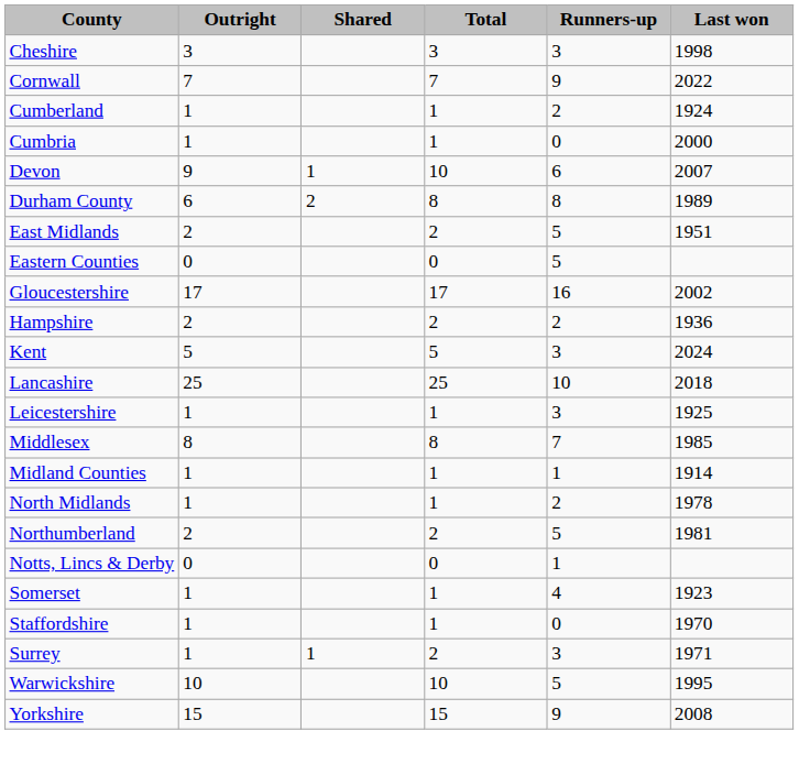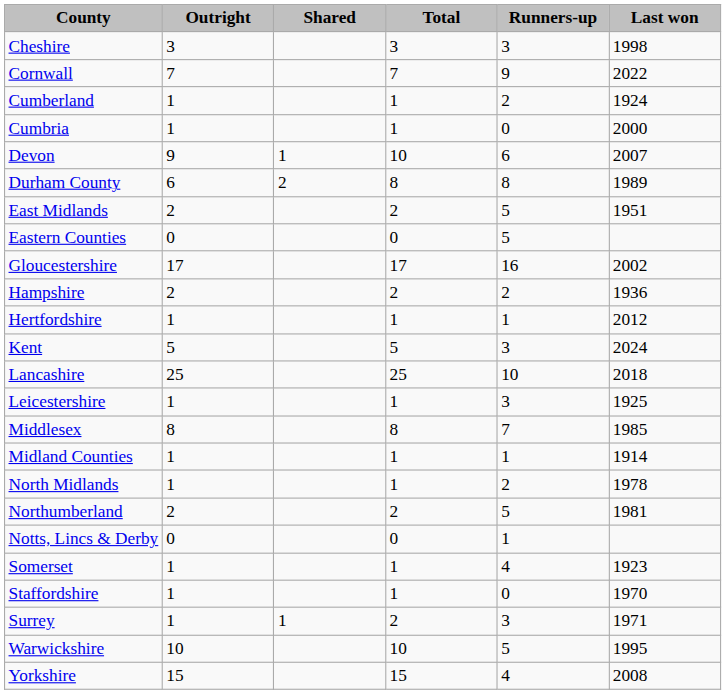 <table class="wikitable sortable">
 <tr>
 <th style="background-color:silver; font-weight:bold;">County</th>
 <th style="background-color:silver; width:6.00em; font-weight:bold;">Outright</th>
 <th style="background-color:silver; width:6.00em; font-weight:bold;">Shared</th>
 <th style="background-color:silver; width:6.00em; font-weight:bold;">Total</th>
 <th style="background-color:silver; width:6.00em; font-weight:bold;">Runners-up</th>
 <th style="background-color:silver; width:6.00em; font-weight:bold;">Last won</th>
 </tr>
 <tr>
 <td><a href='#'>Cheshire</a></td>
 <td>3</td>
 <td></td>
 <td>3</td>
 <td>3</td>
 <td>1998</td>
 </tr>
 <tr>
 <td><a href='#'>Cornwall</a></td>
 <td>7</td>
 <td></td>
 <td>7</td>
 <td>9</td>
 <td>2022</td>
 </tr>
 <tr>
 <td><a href='#'>Cumberland</a></td>
 <td>1</td>
 <td></td>
 <td>1</td>
 <td>2</td>
 <td>1924</td>
 </tr>
 <tr>
 <td><a href='#'>Cumbria</a></td>
 <td>1</td>
 <td></td>
 <td>1</td>
 <td>0</td>
 <td>2000</td>
 </tr>
 <tr>
 <td><a href='#'>Devon</a></td>
 <td>9</td>
 <td>1</td>
 <td>10</td>
 <td>6</td>
 <td>2007</td>
 </tr>
 <tr>
 <td><a href='#'>Durham County</a></td>
 <td>6</td>
 <td>2</td>
 <td>8</td>
 <td>8</td>
 <td>1989</td>
 </tr>
 <tr>
 <td><a href='#'>East Midlands</a></td>
 <td>2</td>
 <td></td>
 <td>2</td>
 <td>5</td>
 <td>1951</td>
 </tr>
 <tr>
 <td><a href='#'>Eastern Counties</a></td>
 <td>0</td>
 <td></td>
 <td>0</td>
 <td>5</td>
 <td></td>
 </tr>
 <tr>
 <td><a href='#'>Gloucestershire</a></td>
 <td>17</td>
 <td></td>
 <td>17</td>
 <td>16</td>
 <td>2002</td>
 </tr>
 <tr>
 <td><a href='#'>Hampshire</a></td>
 <td>2</td>
 <td></td>
 <td>2</td>
 <td>2</td>
 <td>1936</td>
+</tr>
+<tr>
+<td><a href='#'>Hertfordshire</a></td>
+<td>1</td>
+<td></td>
+<td>1</td>
+<td>1</td>
+<td>2012</td>
 </tr>
 <tr>
 <td><a href='#'>Kent</a></td>
 <td>5</td>
 <td></td>
 <td>5</td>
 <td>3</td>
 <td>2024</td>
 </tr>
 <tr>
 <td><a href='#'>Lancashire</a></td>
 <td>25</td>
 <td></td>
 <td>25</td>
 <td>10</td>
 <td>2018</td>
 </tr>
 <tr>
 <td><a href='#'>Leicestershire</a></td>
 <td>1</td>
 <td></td>
 <td>1</td>
 <td>3</td>
 <td>1925</td>
 </tr>
 <tr>
 <td><a href='#'>Middlesex</a></td>
 <td>8</td>
 <td></td>
 <td>8</td>
 <td>7</td>
 <td>1985</td>
 </tr>
 <tr>
 <td><a href='#'>Midland Counties</a></td>
 <td>1</td>
 <td></td>
 <td>1</td>
 <td>1</td>
 <td>1914</td>
 </tr>
 <tr>
 <td><a href='#'>North Midlands</a></td>
 <td>1</td>
 <td></td>
 <td>1</td>
 <td>2</td>
 <td>1978</td>
 </tr>
 <tr>
 <td><a href='#'>Northumberland</a></td>
 <td>2</td>
 <td></td>
 <td>2</td>
 <td>5</td>
 <td>1981</td>
 </tr>
 <tr>
 <td><a href='#'>Notts, Lincs & Derby</a></td>
 <td>0</td>
 <td></td>
 <td>0</td>
 <td>1</td>
 <td></td>
 </tr>
 <tr>
 <td><a href='#'>Somerset</a></td>
 <td>1</td>
 <td></td>
 <td>1</td>
 <td>4</td>
 <td>1923</td>
 </tr>
 <tr>
 <td><a href='#'>Staffordshire</a></td>
 <td>1</td>
 <td></td>
 <td>1</td>
 <td>0</td>
 <td>1970</td>
 </tr>
 <tr>
 <td><a href='#'>Surrey</a></td>
 <td>1</td>
 <td>1</td>
 <td>2</td>
 <td>3</td>
 <td>1971</td>
 </tr>
 <tr>
 <td><a href='#'>Warwickshire</a></td>
 <td>10</td>
 <td></td>
 <td>10</td>
 <td>5</td>
 <td>1995</td>
 </tr>
 <tr>
 <td><a href='#'>Yorkshire</a></td>
 <td>15</td>
 <td></td>
 <td>15</td>
-<td>9</td>
+<td>4</td>
 <td>2008</td>
 </tr>
 </table>
